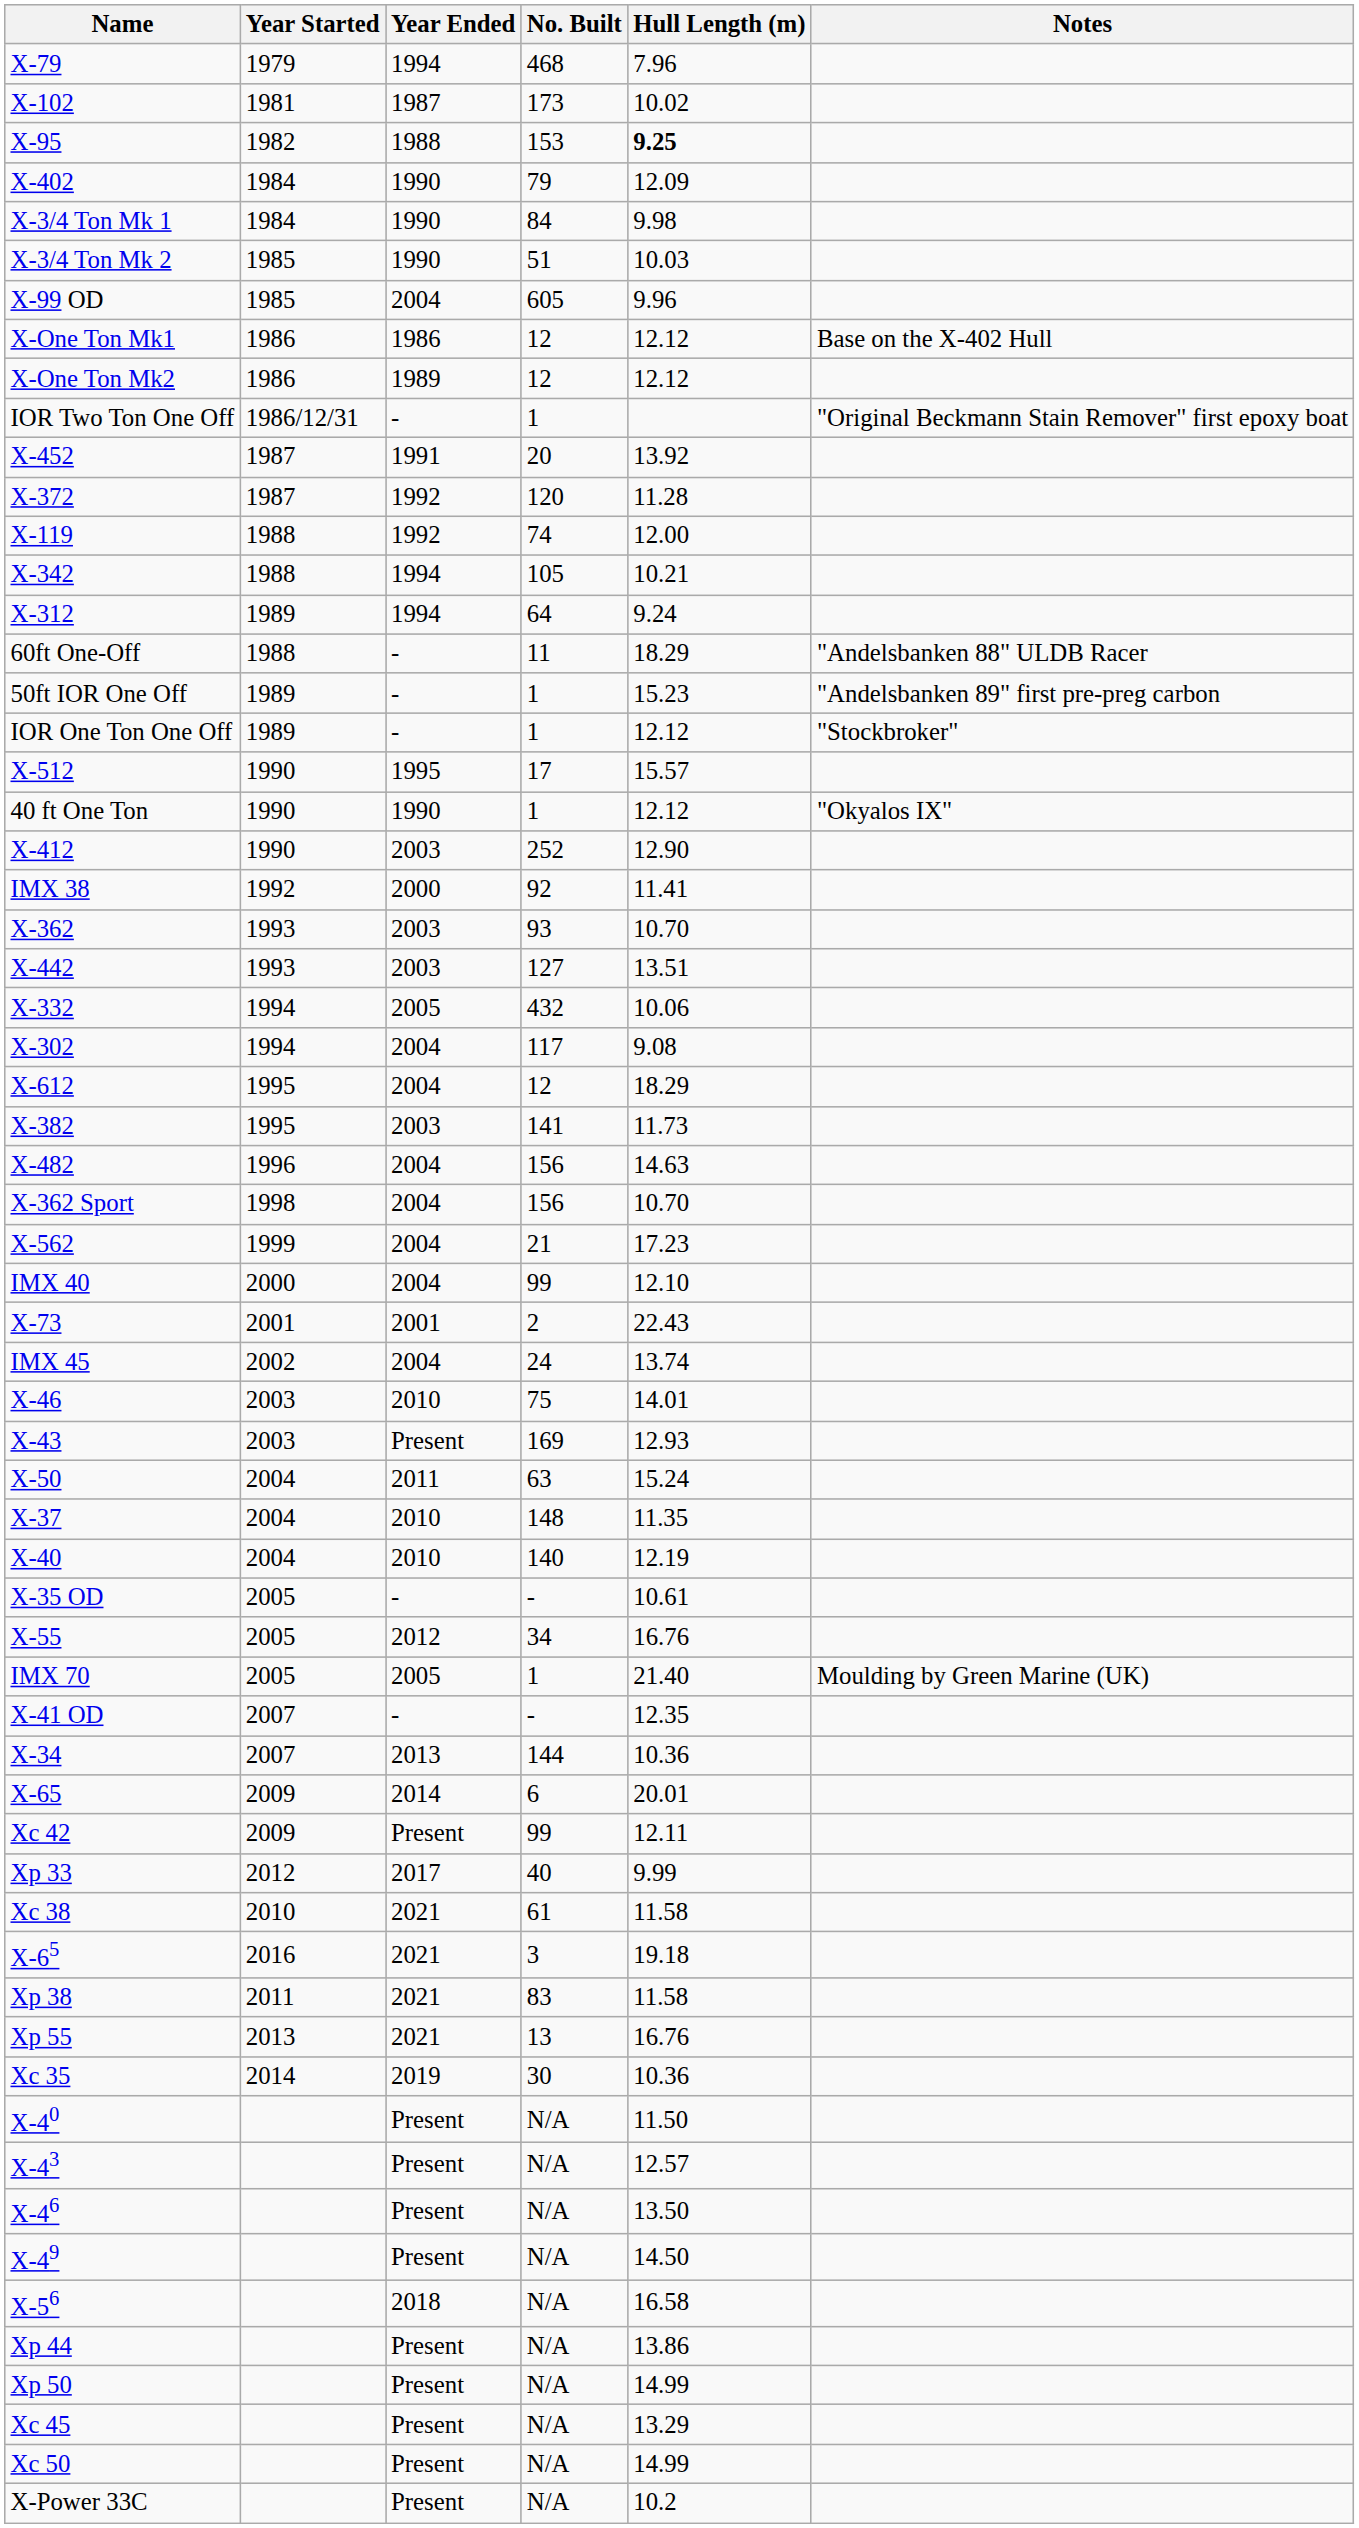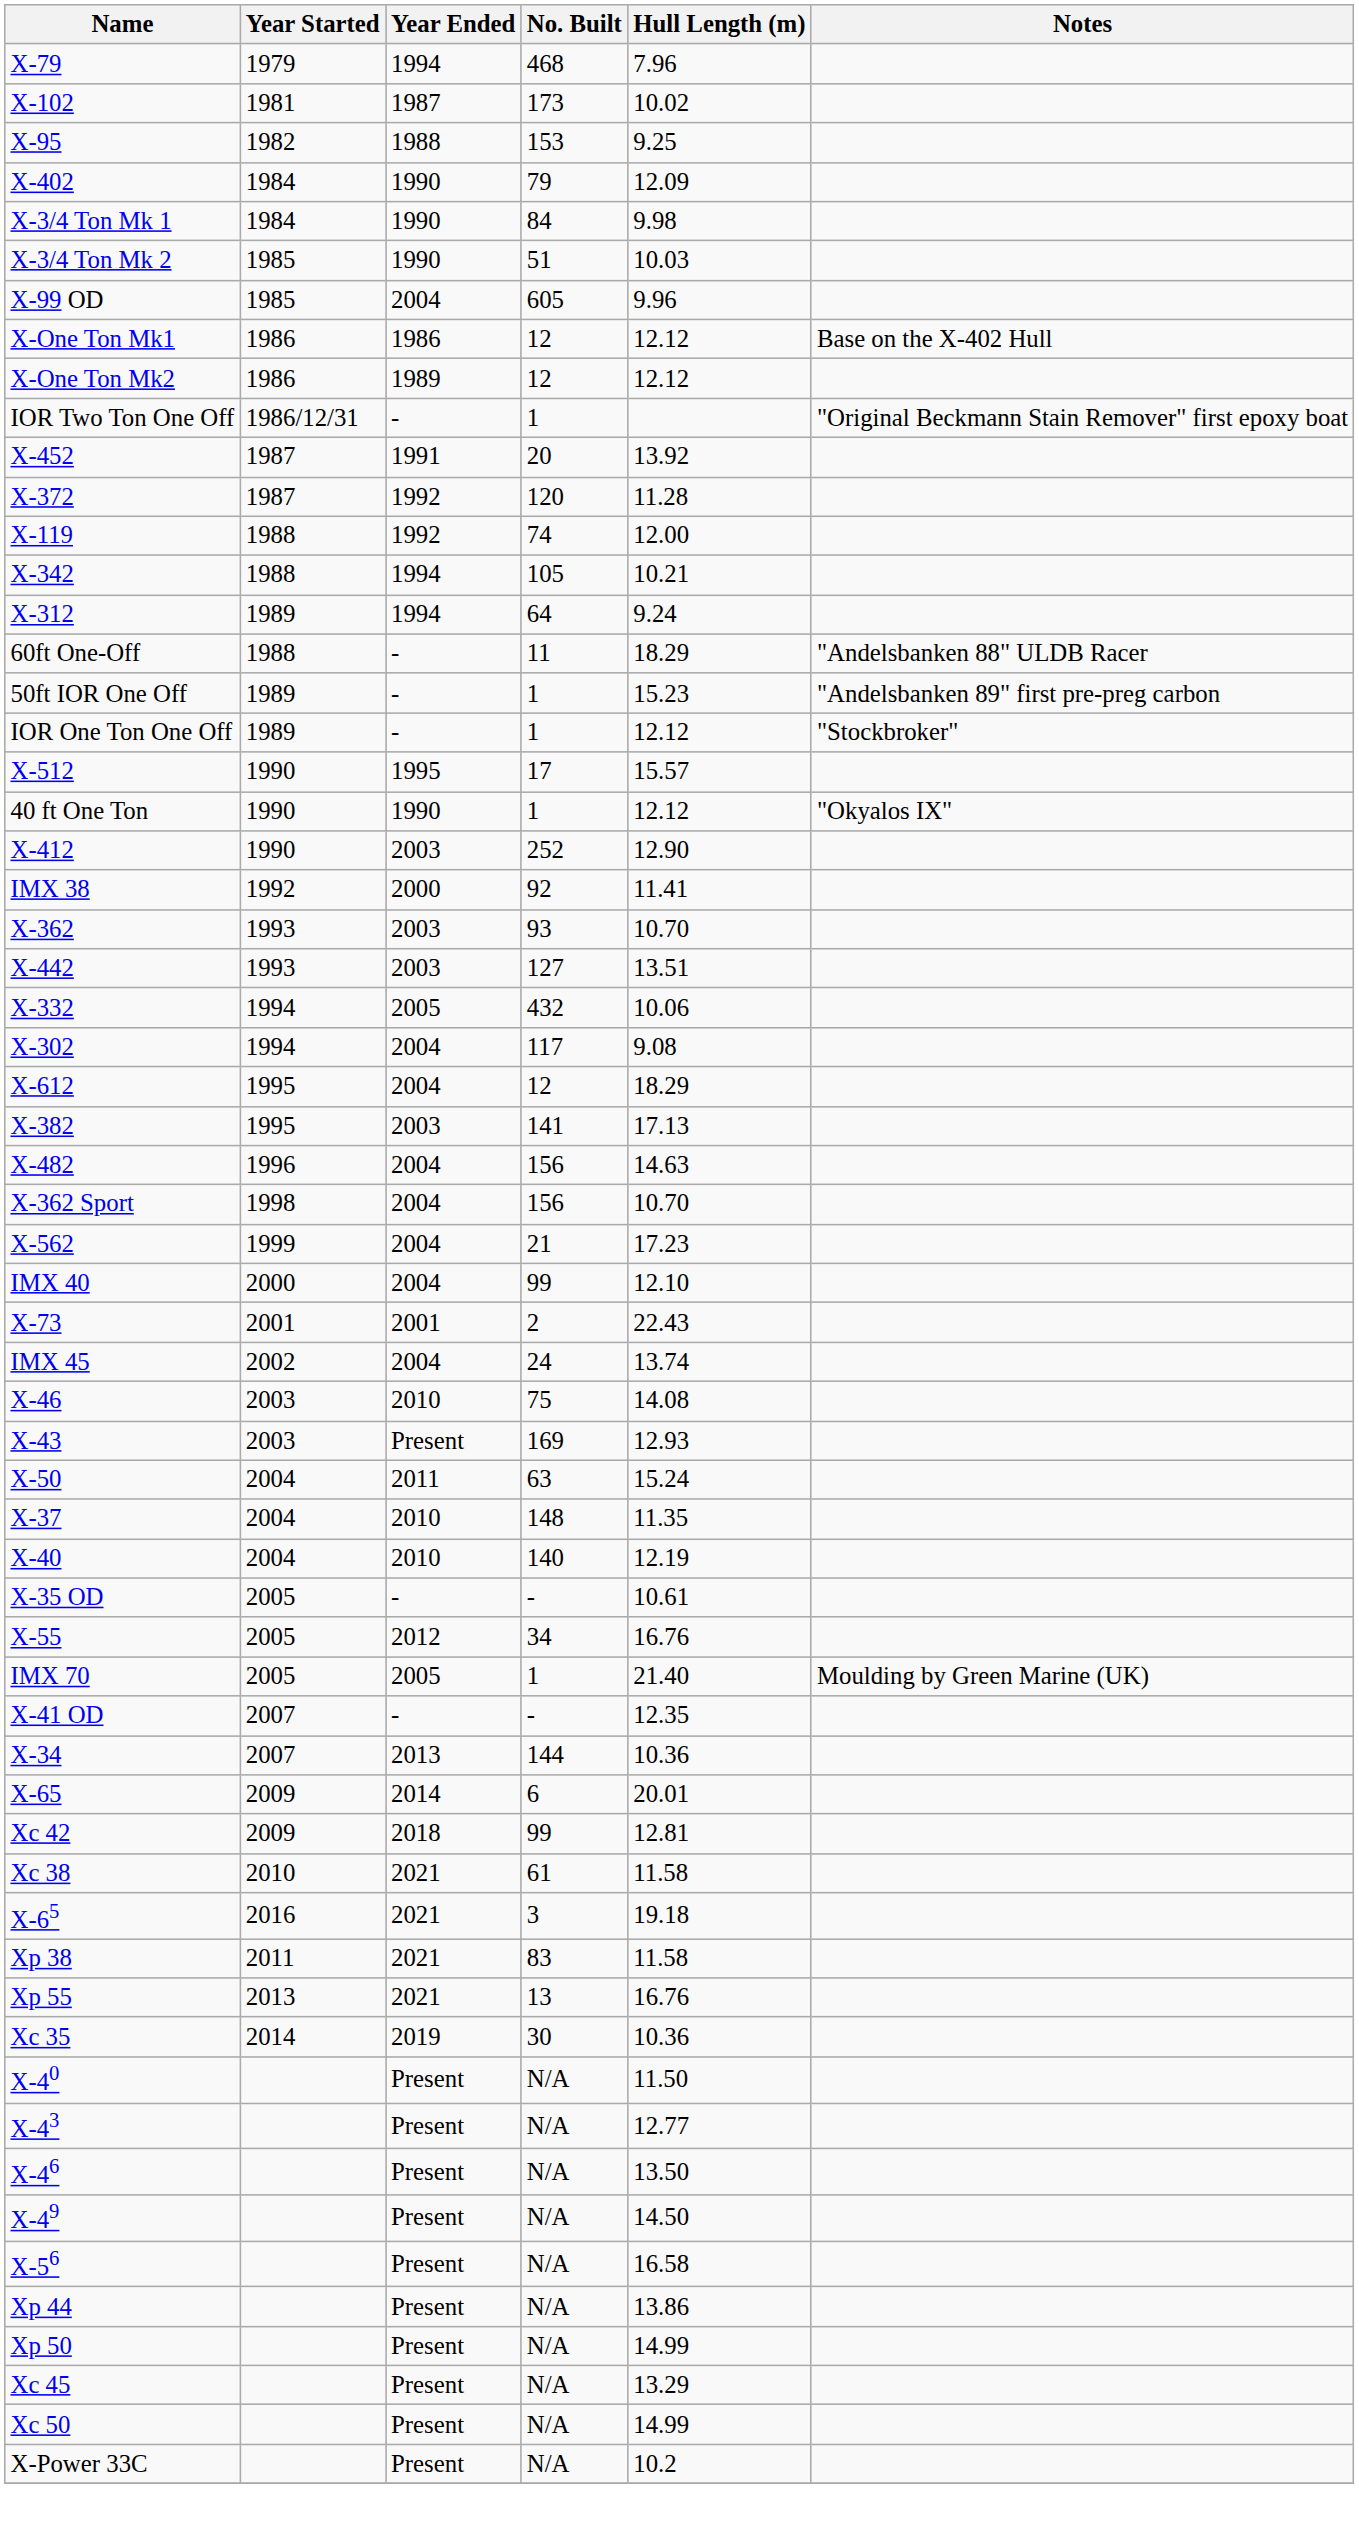 <table class="wikitable sortable">
 <tr>
 <th>Name</th>
 <th>Year Started</th>
 <th>Year Ended</th>
 <th>No. Built</th>
 <th>Hull Length (m)</th>
 <th>Notes</th>
 </tr>
 <tr>
 <td><a href='#'>X-79</a></td>
 <td>1979</td>
 <td>1994</td>
 <td>468</td>
 <td>7.96</td>
 <td></td>
 </tr>
 <tr>
 <td><a href='#'>X-102</a></td>
 <td>1981</td>
 <td>1987</td>
 <td>173</td>
 <td>10.02</td>
 <td></td>
 </tr>
 <tr>
 <td><a href='#'>X-95</a></td>
 <td>1982</td>
 <td>1988</td>
 <td>153</td>
-<td><strong>9.25</strong></td>
+<td>9.25</td>
 <td></td>
 </tr>
 <tr>
 <td><a href='#'>X-402</a></td>
 <td>1984</td>
 <td>1990</td>
 <td>79</td>
 <td>12.09</td>
 <td></td>
 </tr>
 <tr>
 <td><a href='#'>X-3/4 Ton Mk 1</a></td>
 <td>1984</td>
 <td>1990</td>
 <td>84</td>
 <td>9.98</td>
 <td></td>
 </tr>
 <tr>
 <td><a href='#'>X-3/4 Ton Mk 2</a></td>
 <td>1985</td>
 <td>1990</td>
 <td>51</td>
 <td>10.03</td>
 <td></td>
 </tr>
 <tr>
 <td><a href='#'>X-99</a> OD</td>
 <td>1985</td>
 <td>2004</td>
 <td>605</td>
 <td>9.96</td>
 <td></td>
 </tr>
 <tr>
 <td><a href='#'>X-One Ton Mk1</a></td>
 <td>1986</td>
 <td>1986</td>
 <td>12</td>
 <td>12.12</td>
 <td>Base on the X-402 Hull</td>
 </tr>
 <tr>
 <td><a href='#'>X-One Ton Mk2</a></td>
 <td>1986</td>
 <td>1989</td>
 <td>12</td>
 <td>12.12</td>
 <td></td>
 </tr>
 <tr>
 <td>IOR Two Ton One Off</td>
 <td>1986/12/31</td>
 <td>-</td>
 <td>1</td>
 <td></td>
 <td>"Original Beckmann Stain Remover" first epoxy boat</td>
 </tr>
 <tr>
 <td><a href='#'>X-452</a></td>
 <td>1987</td>
 <td>1991</td>
 <td>20</td>
 <td>13.92</td>
 <td></td>
 </tr>
 <tr>
 <td><a href='#'>X-372</a></td>
 <td>1987</td>
 <td>1992</td>
 <td>120</td>
 <td>11.28</td>
 <td></td>
 </tr>
 <tr>
 <td><a href='#'>X-119</a></td>
 <td>1988</td>
 <td>1992</td>
 <td>74</td>
 <td>12.00</td>
 <td></td>
 </tr>
 <tr>
 <td><a href='#'>X-342</a></td>
 <td>1988</td>
 <td>1994</td>
 <td>105</td>
 <td>10.21</td>
 <td></td>
 </tr>
 <tr>
 <td><a href='#'>X-312</a></td>
 <td>1989</td>
 <td>1994</td>
 <td>64</td>
 <td>9.24</td>
 <td></td>
 </tr>
 <tr>
 <td>60ft One-Off</td>
 <td>1988</td>
 <td>-</td>
 <td>11</td>
 <td>18.29</td>
 <td>"Andelsbanken 88" ULDB Racer</td>
 </tr>
 <tr>
 <td>50ft IOR One Off</td>
 <td>1989</td>
 <td>-</td>
 <td>1</td>
 <td>15.23</td>
 <td>"Andelsbanken 89" first pre-preg carbon</td>
 </tr>
 <tr>
 <td>IOR One Ton One Off</td>
 <td>1989</td>
 <td>-</td>
 <td>1</td>
 <td>12.12</td>
 <td>"Stockbroker"</td>
 </tr>
 <tr>
 <td><a href='#'>X-512</a></td>
 <td>1990</td>
 <td>1995</td>
 <td>17</td>
 <td>15.57</td>
 <td></td>
 </tr>
 <tr>
 <td>40 ft One Ton</td>
 <td>1990</td>
 <td>1990</td>
 <td>1</td>
 <td>12.12</td>
 <td>"Okyalos IX"</td>
 </tr>
 <tr>
 <td><a href='#'>X-412</a></td>
 <td>1990</td>
 <td>2003</td>
 <td>252</td>
 <td>12.90</td>
 <td></td>
 </tr>
 <tr>
 <td><a href='#'>IMX 38</a></td>
 <td>1992</td>
 <td>2000</td>
 <td>92</td>
 <td>11.41</td>
 <td></td>
 </tr>
 <tr>
 <td><a href='#'>X-362</a></td>
 <td>1993</td>
 <td>2003</td>
 <td>93</td>
 <td>10.70</td>
 <td></td>
 </tr>
 <tr>
 <td><a href='#'>X-442</a></td>
 <td>1993</td>
 <td>2003</td>
 <td>127</td>
 <td>13.51</td>
 <td></td>
 </tr>
 <tr>
 <td><a href='#'>X-332</a></td>
 <td>1994</td>
 <td>2005</td>
 <td>432</td>
 <td>10.06</td>
 <td></td>
 </tr>
 <tr>
 <td><a href='#'>X-302</a></td>
 <td>1994</td>
 <td>2004</td>
 <td>117</td>
 <td>9.08</td>
 <td></td>
 </tr>
 <tr>
 <td><a href='#'>X-612</a></td>
 <td>1995</td>
 <td>2004</td>
 <td>12</td>
 <td>18.29</td>
 <td></td>
 </tr>
 <tr>
 <td><a href='#'>X-382</a></td>
 <td>1995</td>
 <td>2003</td>
 <td>141</td>
-<td>11.73</td>
+<td>17.13</td>
 <td></td>
 </tr>
 <tr>
 <td><a href='#'>X-482</a></td>
 <td>1996</td>
 <td>2004</td>
 <td>156</td>
 <td>14.63</td>
 <td></td>
 </tr>
 <tr>
 <td><a href='#'>X-362 Sport</a></td>
 <td>1998</td>
 <td>2004</td>
 <td>156</td>
 <td>10.70</td>
 <td></td>
 </tr>
 <tr>
 <td><a href='#'>X-562</a></td>
 <td>1999</td>
 <td>2004</td>
 <td>21</td>
 <td>17.23</td>
 <td></td>
 </tr>
 <tr>
 <td><a href='#'>IMX 40</a></td>
 <td>2000</td>
 <td>2004</td>
 <td>99</td>
 <td>12.10</td>
 <td></td>
 </tr>
 <tr>
 <td><a href='#'>X-73</a></td>
 <td>2001</td>
 <td>2001</td>
 <td>2</td>
 <td>22.43</td>
 <td></td>
 </tr>
 <tr>
 <td><a href='#'>IMX 45</a></td>
 <td>2002</td>
 <td>2004</td>
 <td>24</td>
 <td>13.74</td>
 <td></td>
 </tr>
 <tr>
 <td><a href='#'>X-46</a></td>
 <td>2003</td>
 <td>2010</td>
 <td>75</td>
-<td>14.01</td>
+<td>14.08</td>
 <td></td>
 </tr>
 <tr>
 <td><a href='#'>X-43</a></td>
 <td>2003</td>
 <td>Present</td>
 <td>169</td>
 <td>12.93</td>
 <td></td>
 </tr>
 <tr>
 <td><a href='#'>X-50</a></td>
 <td>2004</td>
 <td>2011</td>
 <td>63</td>
 <td>15.24</td>
 <td></td>
 </tr>
 <tr>
 <td><a href='#'>X-37</a></td>
 <td>2004</td>
 <td>2010</td>
 <td>148</td>
 <td>11.35</td>
 <td></td>
 </tr>
 <tr>
 <td><a href='#'>X-40</a></td>
 <td>2004</td>
 <td>2010</td>
 <td>140</td>
 <td>12.19</td>
 <td></td>
 </tr>
 <tr>
 <td><a href='#'>X-35 OD</a></td>
 <td>2005</td>
 <td>-</td>
 <td>-</td>
 <td>10.61</td>
 <td></td>
 </tr>
 <tr>
 <td><a href='#'>X-55</a></td>
 <td>2005</td>
 <td>2012</td>
 <td>34</td>
 <td>16.76</td>
 <td></td>
 </tr>
 <tr>
 <td><a href='#'>IMX 70</a></td>
 <td>2005</td>
 <td>2005</td>
 <td>1</td>
 <td>21.40</td>
 <td>Moulding by Green Marine (UK)</td>
 </tr>
 <tr>
 <td><a href='#'>X-41 OD</a></td>
 <td>2007</td>
 <td>-</td>
 <td>-</td>
 <td>12.35</td>
 <td></td>
 </tr>
 <tr>
 <td><a href='#'>X-34</a></td>
 <td>2007</td>
 <td>2013</td>
 <td>144</td>
 <td>10.36</td>
 <td></td>
 </tr>
 <tr>
 <td><a href='#'>X-65</a></td>
 <td>2009</td>
 <td>2014</td>
 <td>6</td>
 <td>20.01</td>
 <td></td>
 </tr>
 <tr>
 <td><a href='#'>Xc 42</a></td>
 <td>2009</td>
-<td>Present</td>
+<td>2018</td>
 <td>99</td>
-<td>12.11</td>
-<td></td>
-</tr>
-<tr>
-<td><a href='#'>Xp 33</a></td>
-<td>2012</td>
-<td>2017</td>
-<td>40</td>
-<td>9.99</td>
+<td>12.81</td>
 <td></td>
 </tr>
 <tr>
 <td><a href='#'>Xc 38</a></td>
 <td>2010</td>
 <td>2021</td>
 <td>61</td>
 <td>11.58</td>
 <td></td>
 </tr>
 <tr>
 <td><a href='#'>X-6<sup>5</sup></a></td>
 <td>2016</td>
 <td>2021</td>
 <td>3</td>
 <td>19.18</td>
 <td></td>
 </tr>
 <tr>
 <td><a href='#'>Xp 38</a></td>
 <td>2011</td>
 <td>2021</td>
 <td>83</td>
 <td>11.58</td>
 <td></td>
 </tr>
 <tr>
 <td><a href='#'>Xp 55</a></td>
 <td>2013</td>
 <td>2021</td>
 <td>13</td>
 <td>16.76</td>
 <td></td>
 </tr>
 <tr>
 <td><a href='#'>Xc 35</a></td>
 <td>2014</td>
 <td>2019</td>
 <td>30</td>
 <td>10.36</td>
 <td></td>
 </tr>
 <tr>
 <td><a href='#'>X-4<sup>0</sup></a></td>
 <td></td>
 <td>Present</td>
 <td>N/A</td>
 <td>11.50</td>
 <td></td>
 </tr>
 <tr>
 <td><a href='#'>X-4<sup>3</sup></a></td>
 <td></td>
 <td>Present</td>
 <td>N/A</td>
-<td>12.57</td>
+<td>12.77</td>
 <td></td>
 </tr>
 <tr>
 <td><a href='#'>X-4<sup>6</sup></a></td>
 <td></td>
 <td>Present</td>
 <td>N/A</td>
 <td>13.50</td>
 <td></td>
 </tr>
 <tr>
 <td><a href='#'>X-4<sup>9</sup></a></td>
 <td></td>
 <td>Present</td>
 <td>N/A</td>
 <td>14.50</td>
 <td></td>
 </tr>
 <tr>
 <td><a href='#'>X-5<sup>6</sup></a></td>
 <td></td>
-<td>2018</td>
+<td>Present</td>
 <td>N/A</td>
 <td>16.58</td>
 <td></td>
 </tr>
 <tr>
 <td><a href='#'>Xp 44</a></td>
 <td></td>
 <td>Present</td>
 <td>N/A</td>
 <td>13.86</td>
 <td></td>
 </tr>
 <tr>
 <td><a href='#'>Xp 50</a></td>
 <td></td>
 <td>Present</td>
 <td>N/A</td>
 <td>14.99</td>
 <td></td>
 </tr>
 <tr>
 <td><a href='#'>Xc 45</a></td>
 <td></td>
 <td>Present</td>
 <td>N/A</td>
 <td>13.29</td>
 <td></td>
 </tr>
 <tr>
 <td><a href='#'>Xc 50</a></td>
 <td></td>
 <td>Present</td>
 <td>N/A</td>
 <td>14.99</td>
 <td></td>
 </tr>
 <tr>
 <td>X-Power 33C</td>
 <td></td>
 <td>Present</td>
 <td>N/A</td>
 <td>10.2</td>
 <td></td>
 </tr>
 <tr>
 </tr>
 </table>
